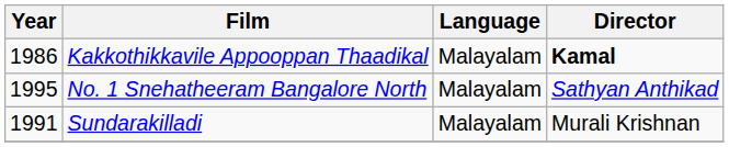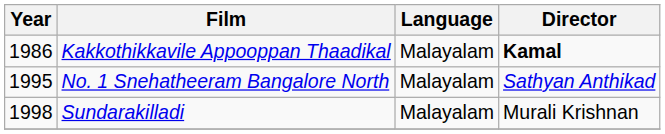 <table class="wikitable sortable">
 <tr>
 <th>Year</th>
 <th>Film</th>
 <th>Language</th>
 <th>Director</th>
 </tr>
 <tr>
 <td>1986</td>
 <td><em><a href='#'>Kakkothikkavile Appooppan Thaadikal</a></em></td>
 <td>Malayalam</td>
 <td><strong>Kamal</strong></td>
 </tr>
 <tr>
 <td>1995</td>
 <td><em><a href='#'>No. 1 Snehatheeram Bangalore North</a></em></td>
 <td>Malayalam</td>
 <td><em><a href='#'>Sathyan Anthikad</a> </em></td>
 </tr>
 <tr>
-<td>1991</td>
+<td>1998</td>
 <td><em><a href='#'>Sundarakilladi</a></em></td>
 <td>Malayalam</td>
 <td>Murali Krishnan</td>
 </tr>
 <tr>
 </tr>
 </table>
